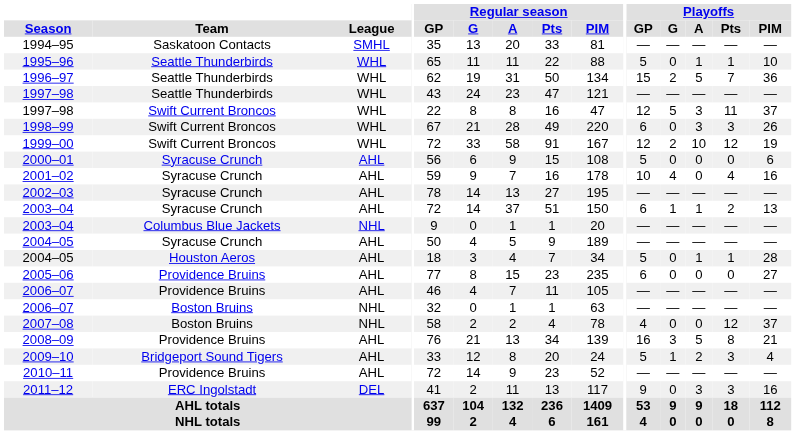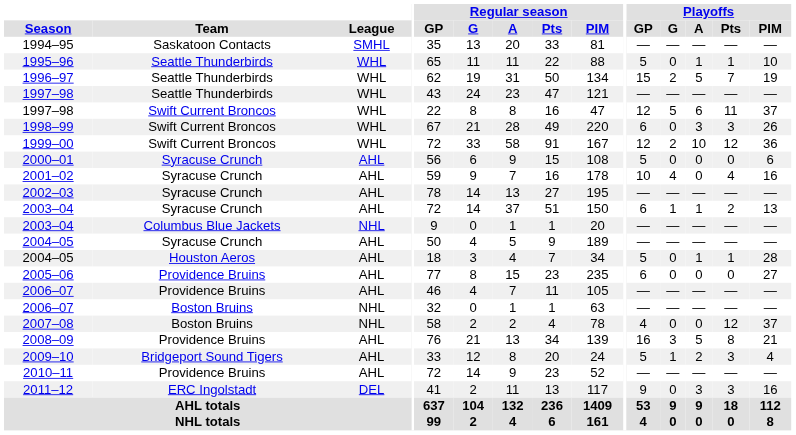 <table border="0" cellpadding="1" cellspacing="0" style="text-align:center; width:60em">
 <tr bgcolor="#e0e0e0">
 <th colspan="3" bgcolor="#ffffff"></th>
 <th rowspan="99" bgcolor="#ffffff"></th>
 <th colspan="5"><a href='#'>Regular season</a></th>
 <th rowspan="99" bgcolor="#ffffff"></th>
 <th colspan="5"><a href='#'>Playoffs</a></th>
 </tr>
 <tr bgcolor="#e0e0e0">
 <th><a href='#'>Season</a></th>
 <th>Team</th>
 <th>League</th>
 <th>GP</th>
 <th><a href='#'>G</a></th>
 <th><a href='#'>A</a></th>
 <th><a href='#'>Pts</a></th>
 <th><a href='#'>PIM</a></th>
 <th>GP</th>
 <th>G</th>
 <th>A</th>
 <th>Pts</th>
 <th>PIM</th>
 </tr>
 <tr ALIGN="center">
 <td>1994–95</td>
 <td>Saskatoon Contacts</td>
 <td><a href='#'>SMHL</a></td>
 <td>35</td>
 <td>13</td>
 <td>20</td>
 <td>33</td>
 <td>81</td>
 <td>—</td>
 <td>—</td>
 <td>—</td>
 <td>—</td>
 <td>—</td>
 </tr>
 <tr ALIGN="center" bgcolor="#f0f0f0">
 <td><a href='#'>1995–96</a></td>
 <td><a href='#'>Seattle Thunderbirds</a></td>
 <td><a href='#'>WHL</a></td>
 <td>65</td>
 <td>11</td>
 <td>11</td>
 <td>22</td>
 <td>88</td>
 <td>5</td>
 <td>0</td>
 <td>1</td>
 <td>1</td>
 <td>10</td>
 </tr>
 <tr ALIGN="center">
 <td><a href='#'>1996–97</a></td>
 <td>Seattle Thunderbirds</td>
 <td>WHL</td>
 <td>62</td>
 <td>19</td>
 <td>31</td>
 <td>50</td>
 <td>134</td>
 <td>15</td>
 <td>2</td>
 <td>5</td>
 <td>7</td>
-<td>36</td>
+<td>19</td>
 </tr>
 <tr ALIGN="center" bgcolor="#f0f0f0">
 <td><a href='#'>1997–98</a></td>
 <td>Seattle Thunderbirds</td>
 <td>WHL</td>
 <td>43</td>
 <td>24</td>
 <td>23</td>
 <td>47</td>
 <td>121</td>
 <td>—</td>
 <td>—</td>
 <td>—</td>
 <td>—</td>
 <td>—</td>
 </tr>
 <tr ALIGN="center">
 <td>1997–98</td>
 <td><a href='#'>Swift Current Broncos</a></td>
 <td>WHL</td>
 <td>22</td>
 <td>8</td>
 <td>8</td>
 <td>16</td>
 <td>47</td>
 <td>12</td>
 <td>5</td>
-<td>3</td>
+<td>6</td>
 <td>11</td>
 <td>37</td>
 </tr>
 <tr ALIGN="center" bgcolor="#f0f0f0">
 <td><a href='#'>1998–99</a></td>
 <td>Swift Current Broncos</td>
 <td>WHL</td>
 <td>67</td>
 <td>21</td>
 <td>28</td>
 <td>49</td>
 <td>220</td>
 <td>6</td>
 <td>0</td>
 <td>3</td>
 <td>3</td>
 <td>26</td>
 </tr>
 <tr ALIGN="center">
 <td><a href='#'>1999–00</a></td>
 <td>Swift Current Broncos</td>
 <td>WHL</td>
 <td>72</td>
 <td>33</td>
 <td>58</td>
 <td>91</td>
 <td>167</td>
 <td>12</td>
 <td>2</td>
 <td>10</td>
 <td>12</td>
-<td>19</td>
+<td>36</td>
 </tr>
 <tr ALIGN="center" bgcolor="#f0f0f0">
 <td><a href='#'>2000–01</a></td>
 <td><a href='#'>Syracuse Crunch</a></td>
 <td><a href='#'>AHL</a></td>
 <td>56</td>
 <td>6</td>
 <td>9</td>
 <td>15</td>
 <td>108</td>
 <td>5</td>
 <td>0</td>
 <td>0</td>
 <td>0</td>
 <td>6</td>
 </tr>
 <tr ALIGN="center">
 <td><a href='#'>2001–02</a></td>
 <td>Syracuse Crunch</td>
 <td>AHL</td>
 <td>59</td>
 <td>9</td>
 <td>7</td>
 <td>16</td>
 <td>178</td>
 <td>10</td>
 <td>4</td>
 <td>0</td>
 <td>4</td>
 <td>16</td>
 </tr>
 <tr ALIGN="center" bgcolor="#f0f0f0">
 <td><a href='#'>2002–03</a></td>
 <td>Syracuse Crunch</td>
 <td>AHL</td>
 <td>78</td>
 <td>14</td>
 <td>13</td>
 <td>27</td>
 <td>195</td>
 <td>—</td>
 <td>—</td>
 <td>—</td>
 <td>—</td>
 <td>—</td>
 </tr>
 <tr ALIGN="center">
 <td><a href='#'>2003–04</a></td>
 <td>Syracuse Crunch</td>
 <td>AHL</td>
 <td>72</td>
 <td>14</td>
 <td>37</td>
 <td>51</td>
 <td>150</td>
 <td>6</td>
 <td>1</td>
 <td>1</td>
 <td>2</td>
 <td>13</td>
 </tr>
 <tr ALIGN="center" bgcolor="#f0f0f0">
 <td><a href='#'>2003–04</a></td>
 <td><a href='#'>Columbus Blue Jackets</a></td>
 <td><a href='#'>NHL</a></td>
 <td>9</td>
 <td>0</td>
 <td>1</td>
 <td>1</td>
 <td>20</td>
 <td>—</td>
 <td>—</td>
 <td>—</td>
 <td>—</td>
 <td>—</td>
 </tr>
 <tr ALIGN="center">
 <td><a href='#'>2004–05</a></td>
 <td>Syracuse Crunch</td>
 <td>AHL</td>
 <td>50</td>
 <td>4</td>
 <td>5</td>
 <td>9</td>
 <td>189</td>
 <td>—</td>
 <td>—</td>
 <td>—</td>
 <td>—</td>
 <td>—</td>
 </tr>
 <tr ALIGN="center" bgcolor="#f0f0f0">
 <td>2004–05</td>
 <td><a href='#'>Houston Aeros</a></td>
 <td>AHL</td>
 <td>18</td>
 <td>3</td>
 <td>4</td>
 <td>7</td>
 <td>34</td>
 <td>5</td>
 <td>0</td>
 <td>1</td>
 <td>1</td>
 <td>28</td>
 </tr>
 <tr ALIGN="center">
 <td><a href='#'>2005–06</a></td>
 <td><a href='#'>Providence Bruins</a></td>
 <td>AHL</td>
 <td>77</td>
 <td>8</td>
 <td>15</td>
 <td>23</td>
 <td>235</td>
 <td>6</td>
 <td>0</td>
 <td>0</td>
 <td>0</td>
 <td>27</td>
 </tr>
 <tr ALIGN="center" bgcolor="#f0f0f0">
 <td><a href='#'>2006–07</a></td>
 <td>Providence Bruins</td>
 <td>AHL</td>
 <td>46</td>
 <td>4</td>
 <td>7</td>
 <td>11</td>
 <td>105</td>
 <td>—</td>
 <td>—</td>
 <td>—</td>
 <td>—</td>
 <td>—</td>
 </tr>
 <tr ALIGN="center">
 <td><a href='#'>2006–07</a></td>
 <td><a href='#'>Boston Bruins</a></td>
 <td>NHL</td>
 <td>32</td>
 <td>0</td>
 <td>1</td>
 <td>1</td>
 <td>63</td>
 <td>—</td>
 <td>—</td>
 <td>—</td>
 <td>—</td>
 <td>—</td>
 </tr>
 <tr ALIGN="center" bgcolor="#f0f0f0">
 <td><a href='#'>2007–08</a></td>
 <td>Boston Bruins</td>
 <td>NHL</td>
 <td>58</td>
 <td>2</td>
 <td>2</td>
 <td>4</td>
 <td>78</td>
 <td>4</td>
 <td>0</td>
 <td>0</td>
 <td>12</td>
 <td>37</td>
 </tr>
 <tr ALIGN="center">
 <td><a href='#'>2008–09</a></td>
 <td>Providence Bruins</td>
 <td>AHL</td>
 <td>76</td>
 <td>21</td>
 <td>13</td>
 <td>34</td>
 <td>139</td>
 <td>16</td>
 <td>3</td>
 <td>5</td>
 <td>8</td>
 <td>21</td>
 </tr>
 <tr ALIGN="center"  bgcolor="#f0f0f0">
 <td><a href='#'>2009–10</a></td>
 <td><a href='#'>Bridgeport Sound Tigers</a></td>
 <td>AHL</td>
 <td>33</td>
 <td>12</td>
 <td>8</td>
 <td>20</td>
 <td>24</td>
 <td>5</td>
 <td>1</td>
 <td>2</td>
 <td>3</td>
 <td>4</td>
 </tr>
 <tr ALIGN="center">
 <td><a href='#'>2010–11</a></td>
 <td>Providence Bruins</td>
 <td>AHL</td>
 <td>72</td>
 <td>14</td>
 <td>9</td>
 <td>23</td>
 <td>52</td>
 <td>—</td>
 <td>—</td>
 <td>—</td>
 <td>—</td>
 <td>—</td>
 </tr>
 <tr ALIGN="center"  bgcolor="#f0f0f0">
 <td><a href='#'>2011–12</a></td>
 <td><a href='#'>ERC Ingolstadt</a></td>
 <td><a href='#'>DEL</a></td>
 <td>41</td>
 <td>2</td>
 <td>11</td>
 <td>13</td>
 <td>117</td>
 <td>9</td>
 <td>0</td>
 <td>3</td>
 <td>3</td>
 <td>16</td>
 </tr>
 <tr bgcolor="#e0e0e0">
 <th colspan="3">AHL totals</th>
 <th>637</th>
 <th>104</th>
 <th>132</th>
 <th>236</th>
 <th>1409</th>
 <th>53</th>
 <th>9</th>
 <th>9</th>
 <th>18</th>
 <th>112</th>
 </tr>
 <tr bgcolor="#e0e0e0">
 <th colspan="3">NHL totals</th>
 <th>99</th>
 <th>2</th>
 <th>4</th>
 <th>6</th>
 <th>161</th>
 <th>4</th>
 <th>0</th>
 <th>0</th>
 <th>0</th>
 <th>8</th>
 </tr>
 </table>
